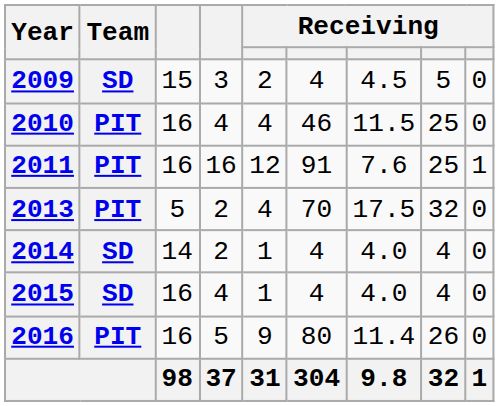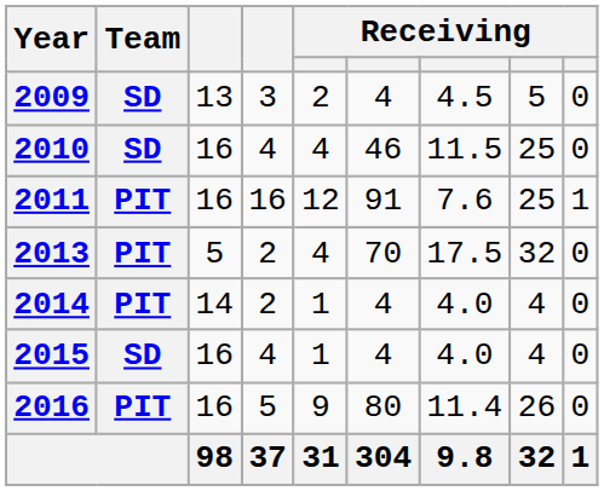 <table class="wikitable sortable" style="text-align:center">
 <tr>
 <th rowspan=2>Year</th>
 <th rowspan=2>Team</th>
 <th rowspan=2></th>
 <th rowspan=2></th>
 <th colspan=5>Receiving</th>
 </tr>
 <tr>
 <th></th>
 <th></th>
 <th></th>
 <th></th>
 <th></th>
 </tr>
 <tr>
 <th><a href='#'>2009</a></th>
 <th><a href='#'>SD</a></th>
-<td>15</td>
+<td>13</td>
 <td>3</td>
 <td>2</td>
 <td>4</td>
 <td>4.5</td>
 <td>5</td>
 <td>0</td>
 </tr>
 <tr>
 <th><a href='#'>2010</a></th>
-<th><a href='#'>PIT</a></th>
+<th><a href='#'>SD</a></th>
 <td>16</td>
 <td>4</td>
 <td>4</td>
 <td>46</td>
 <td>11.5</td>
 <td>25</td>
 <td>0</td>
 </tr>
 <tr>
 <th><a href='#'>2011</a></th>
 <th><a href='#'>PIT</a></th>
 <td>16</td>
 <td>16</td>
 <td>12</td>
 <td>91</td>
 <td>7.6</td>
 <td>25</td>
 <td>1</td>
 </tr>
 <tr>
 <th><a href='#'>2013</a></th>
 <th><a href='#'>PIT</a></th>
 <td>5</td>
 <td>2</td>
 <td>4</td>
 <td>70</td>
 <td>17.5</td>
 <td>32</td>
 <td>0</td>
 </tr>
 <tr>
 <th><a href='#'>2014</a></th>
-<th><a href='#'>SD</a></th>
+<th><a href='#'>PIT</a></th>
 <td>14</td>
 <td>2</td>
 <td>1</td>
 <td>4</td>
 <td>4.0</td>
 <td>4</td>
 <td>0</td>
 </tr>
 <tr>
 <th><a href='#'>2015</a></th>
 <th><a href='#'>SD</a></th>
 <td>16</td>
 <td>4</td>
 <td>1</td>
 <td>4</td>
 <td>4.0</td>
 <td>4</td>
 <td>0</td>
 </tr>
 <tr>
 <th><a href='#'>2016</a></th>
 <th><a href='#'>PIT</a></th>
 <td>16</td>
 <td>5</td>
 <td>9</td>
 <td>80</td>
 <td>11.4</td>
 <td>26</td>
 <td>0</td>
 </tr>
 <tr>
 <th colspan=2></th>
 <th>98</th>
 <th>37</th>
 <th>31</th>
 <th>304</th>
 <th>9.8</th>
 <th>32</th>
 <th>1</th>
 </tr>
 </table>
